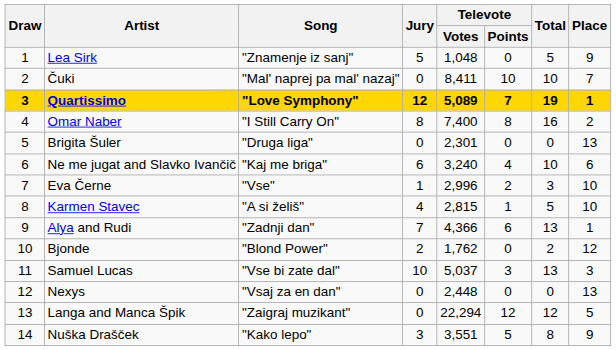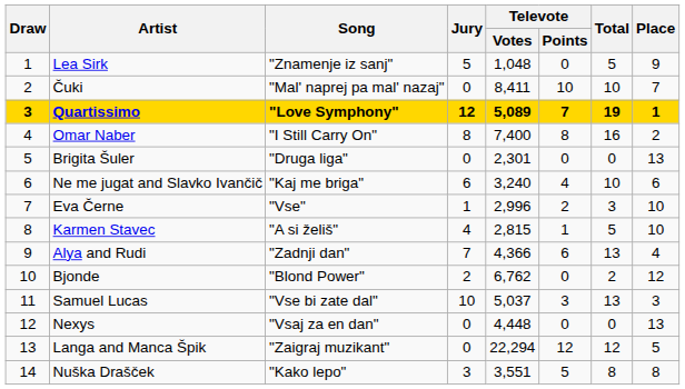 <table class="sortable wikitable" style="margin: 1em auto 1em auto; text-align:center;">
 <tr>
 <th rowspan="2">Draw</th>
 <th rowspan="2">Artist</th>
 <th rowspan="2">Song</th>
 <th rowspan="2">Jury</th>
 <th colspan="2">Televote</th>
 <th rowspan="2">Total</th>
 <th rowspan="2">Place</th>
 </tr>
 <tr>
 <th>Votes</th>
 <th>Points</th>
 </tr>
 <tr>
 <td>1</td>
 <td align="left"><a href='#'>Lea Sirk</a></td>
 <td align="left">"Znamenje iz sanj"</td>
 <td>5</td>
 <td>1,048</td>
 <td>0</td>
 <td>5</td>
 <td>9</td>
 </tr>
 <tr>
 <td>2</td>
 <td align="left">Čuki</td>
 <td align="left">"Mal' naprej pa mal' nazaj"</td>
 <td>0</td>
 <td>8,411</td>
 <td>10</td>
 <td>10</td>
 <td>7</td>
 </tr>
 <tr style="font-weight:bold; background:gold;">
 <td>3</td>
 <td align="left"><a href='#'>Quartissimo</a></td>
 <td align="left">"Love Symphony"</td>
 <td>12</td>
 <td>5,089</td>
 <td>7</td>
 <td>19</td>
 <td>1</td>
 </tr>
 <tr>
 <td>4</td>
 <td align="left"><a href='#'>Omar Naber</a></td>
 <td align="left">"I Still Carry On"</td>
 <td>8</td>
 <td>7,400</td>
 <td>8</td>
 <td>16</td>
 <td>2</td>
 </tr>
 <tr>
 <td>5</td>
 <td align="left">Brigita Šuler</td>
 <td align="left">"Druga liga"</td>
 <td>0</td>
 <td>2,301</td>
 <td>0</td>
 <td>0</td>
 <td>13</td>
 </tr>
 <tr>
 <td>6</td>
 <td align="left">Ne me jugat and Slavko Ivančič</td>
 <td align="left">"Kaj me briga"</td>
 <td>6</td>
 <td>3,240</td>
 <td>4</td>
 <td>10</td>
 <td>6</td>
 </tr>
 <tr>
 <td>7</td>
 <td align="left">Eva Černe</td>
 <td align="left">"Vse"</td>
 <td>1</td>
 <td>2,996</td>
 <td>2</td>
 <td>3</td>
 <td>10</td>
 </tr>
 <tr>
 <td>8</td>
 <td align="left"><a href='#'>Karmen Stavec</a></td>
 <td align="left">"A si želiš"</td>
 <td>4</td>
 <td>2,815</td>
 <td>1</td>
 <td>5</td>
 <td>10</td>
 </tr>
 <tr>
 <td>9</td>
 <td align="left"><a href='#'>Alya</a> and Rudi</td>
 <td align="left">"Zadnji dan"</td>
 <td>7</td>
 <td>4,366</td>
 <td>6</td>
 <td>13</td>
-<td>1</td>
+<td>4</td>
 </tr>
 <tr>
 <td>10</td>
 <td align="left">Bjonde</td>
 <td align="left">"Blond Power"</td>
 <td>2</td>
-<td>1,762</td>
+<td>6,762</td>
 <td>0</td>
 <td>2</td>
 <td>12</td>
 </tr>
 <tr>
 <td>11</td>
 <td align="left">Samuel Lucas</td>
 <td align="left">"Vse bi zate dal"</td>
 <td>10</td>
 <td>5,037</td>
 <td>3</td>
 <td>13</td>
 <td>3</td>
 </tr>
 <tr>
 <td>12</td>
 <td align="left">Nexys</td>
 <td align="left">"Vsaj za en dan"</td>
 <td>0</td>
-<td>2,448</td>
+<td>4,448</td>
 <td>0</td>
 <td>0</td>
 <td>13</td>
 </tr>
 <tr>
 <td>13</td>
 <td align="left">Langa and Manca Špik</td>
 <td align="left">"Zaigraj muzikant"</td>
 <td>0</td>
 <td>22,294</td>
 <td>12</td>
 <td>12</td>
 <td>5</td>
 </tr>
 <tr>
 <td>14</td>
 <td align="left">Nuška Drašček</td>
 <td align="left">"Kako lepo"</td>
 <td>3</td>
 <td>3,551</td>
 <td>5</td>
 <td>8</td>
-<td>9</td>
+<td>8</td>
 </tr>
 </table>
